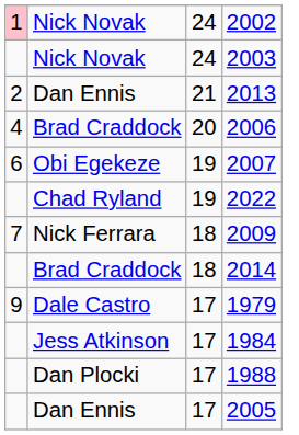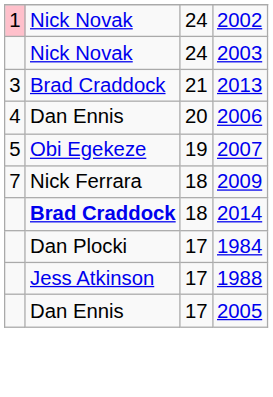 <table class="wikitable">
 <tr>
 </tr>
 <tr>
 <td style="background: pink;">1</td>
 <td><a href='#'>Nick Novak</a></td>
 <td>24</td>
 <td><a href='#'>2002</a></td>
 </tr>
 <tr>
 <td></td>
 <td><a href='#'>Nick Novak</a></td>
 <td>24</td>
 <td><a href='#'>2003</a></td>
 </tr>
 <tr>
-<td>2</td>
-<td>Dan Ennis</td>
+<td>3</td>
+<td><a href='#'>Brad Craddock</a></td>
 <td>21</td>
 <td><a href='#'>2013</a></td>
 </tr>
 <tr>
 <td>4</td>
-<td><a href='#'>Brad Craddock</a></td>
+<td>Dan Ennis</td>
 <td>20</td>
 <td><a href='#'>2006</a></td>
 </tr>
 <tr>
-<td>6</td>
+<td>5</td>
 <td><a href='#'>Obi Egekeze</a></td>
 <td>19</td>
 <td><a href='#'>2007</a></td>
-</tr>
-<tr>
-<td></td>
-<td><a href='#'>Chad Ryland</a></td>
-<td>19</td>
-<td><a href='#'>2022</a></td>
 </tr>
 <tr>
 <td>7</td>
 <td>Nick Ferrara</td>
 <td>18</td>
 <td><a href='#'>2009</a></td>
 </tr>
 <tr>
 <td></td>
-<td><a href='#'>Brad Craddock</a></td>
+<td><strong><a href='#'>Brad Craddock</a></strong></td>
 <td>18</td>
 <td><a href='#'>2014</a></td>
 </tr>
 <tr>
-<td>9</td>
-<td><a href='#'>Dale Castro</a></td>
-<td>17</td>
-<td><a href='#'>1979</a></td>
-</tr>
-<tr>
 <td></td>
-<td><a href='#'>Jess Atkinson</a></td>
+<td>Dan Plocki</td>
 <td>17</td>
 <td><a href='#'>1984</a></td>
 </tr>
 <tr>
 <td></td>
-<td>Dan Plocki</td>
+<td><a href='#'>Jess Atkinson</a></td>
 <td>17</td>
 <td><a href='#'>1988</a></td>
 </tr>
 <tr>
 <td></td>
 <td>Dan Ennis</td>
 <td>17</td>
 <td><a href='#'>2005</a></td>
 </tr>
 </table>
